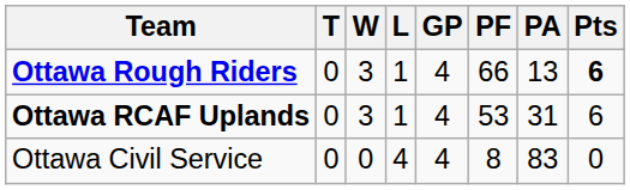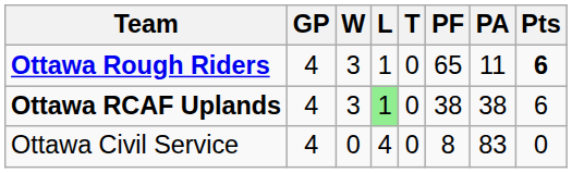 <table class="wikitable">
 <tr>
 <th>Team</th>
-<th>T</th>
+<th>GP</th>
 <th>W</th>
 <th>L</th>
-<th>GP</th>
+<th>T</th>
 <th>PF</th>
 <th>PA</th>
 <th>Pts</th>
 </tr>
 <tr align="center">
 <td align="left"><strong><a href='#'>Ottawa Rough Riders</a></strong></td>
-<td>0</td>
+<td>4</td>
 <td>3</td>
 <td>1</td>
-<td>4</td>
-<td>66</td>
-<td>13</td>
+<td>0</td>
+<td>65</td>
+<td>11</td>
 <td><strong>6</strong></td>
 </tr>
 <tr align="center">
 <td align="left"><strong>Ottawa RCAF Uplands</strong></td>
+<td>4</td>
+<td>3</td>
+<td style="background: lightgreen;">1</td>
 <td>0</td>
-<td>3</td>
-<td>1</td>
-<td>4</td>
-<td>53</td>
-<td>31</td>
+<td>38</td>
+<td>38</td>
 <td>6</td>
 </tr>
 <tr align="center">
 <td align="left">Ottawa Civil Service</td>
-<td>0</td>
+<td>4</td>
 <td>0</td>
 <td>4</td>
-<td>4</td>
+<td>0</td>
 <td>8</td>
 <td>83</td>
 <td>0</td>
 </tr>
 </table>
